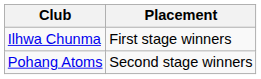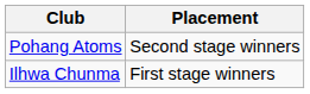 <table class="wikitable">
 <tr>
 <th>Club</th>
 <th>Placement</th>
 </tr>
 <tr>
+<td><a href='#'>Pohang Atoms</a></td>
+<td>Second stage winners</td>
+</tr>
+<tr>
 <td><a href='#'>Ilhwa Chunma</a></td>
 <td>First stage winners</td>
 </tr>
-<tr>
-<td><a href='#'>Pohang Atoms</a></td>
-<td>Second stage winners</td>
-</tr>
 </table>
